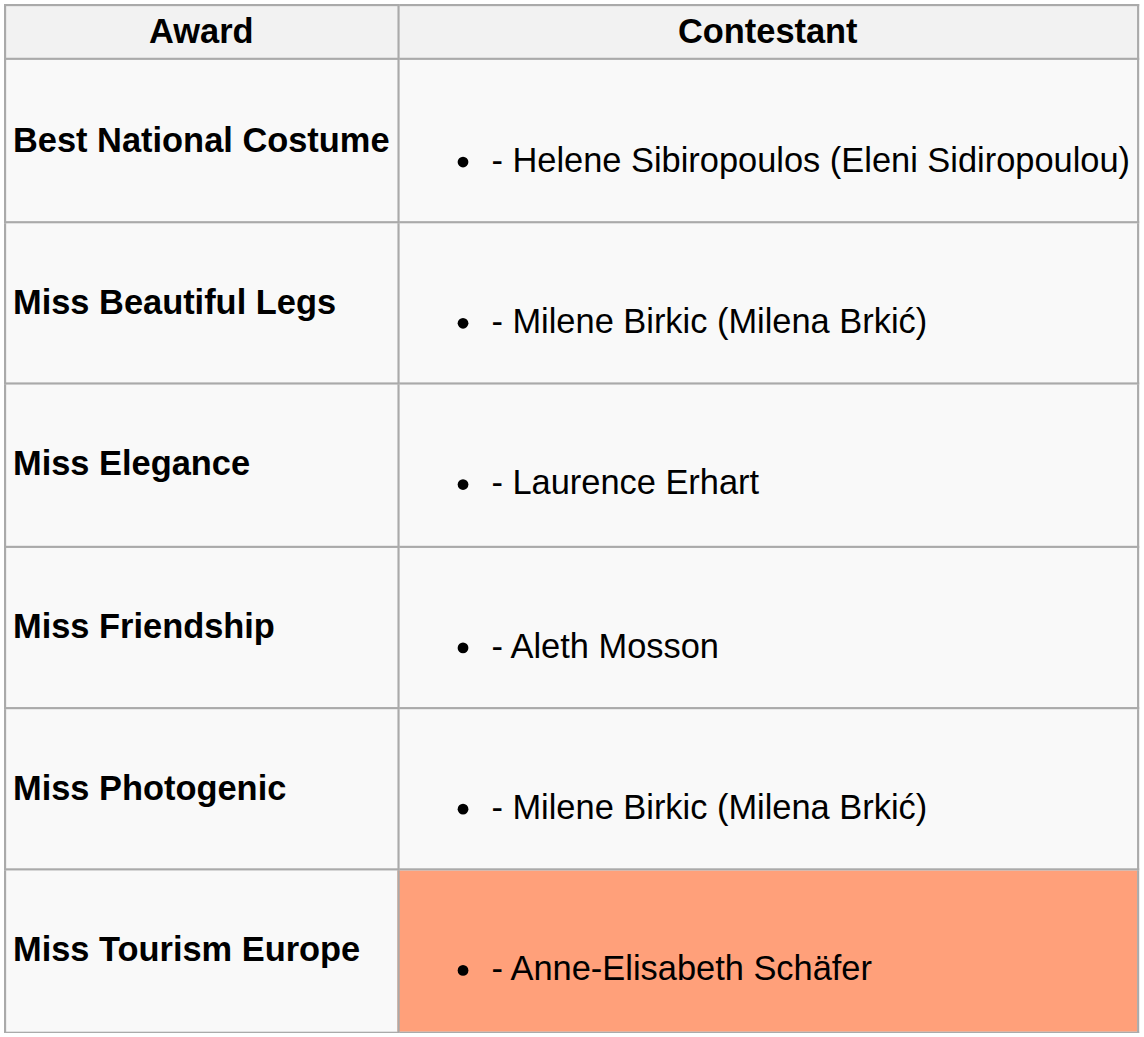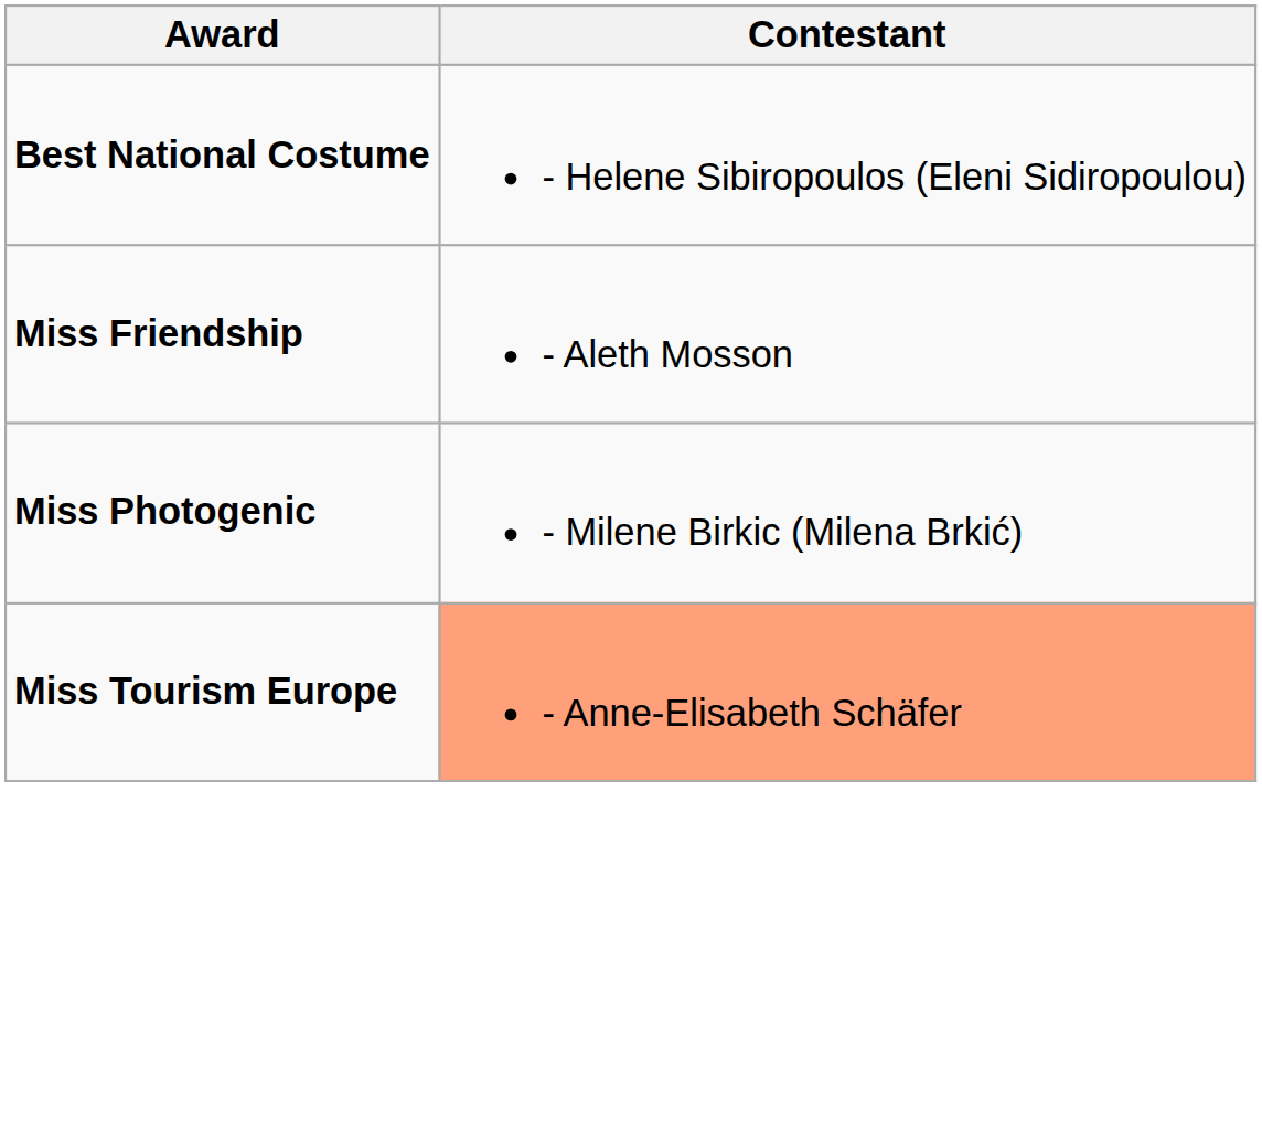 <table class="wikitable" border="1">
 <tr>
 <th>Award</th>
 <th>Contestant</th>
 </tr>
 <tr>
 <td><strong>Best National Costume</strong></td>
 <td><br><ul><li><strong></strong> - Helene Sibiropoulos (Eleni Sidiropoulou)</li></ul></td>
-</tr>
-<tr>
-<td><strong>Miss Beautiful Legs</strong></td>
-<td><br><ul><li><strong></strong> - Milene Birkic (Milena Brkić)</li></ul></td>
-</tr>
-<tr>
-<td><strong>Miss Elegance</strong></td>
-<td><br><ul><li><strong></strong> - Laurence Erhart</li></ul></td>
 </tr>
 <tr>
 <td><strong>Miss Friendship</strong></td>
 <td><br><ul><li><strong></strong> - Aleth Mosson</li></ul></td>
 </tr>
 <tr>
 <td><strong>Miss Photogenic</strong></td>
 <td><br><ul><li><strong></strong> - Milene Birkic (Milena Brkić)</li></ul></td>
 </tr>
 <tr>
 <td><strong>Miss Tourism Europe</strong></td>
 <td style="background: lightsalmon;"><br><ul><li><strong></strong> - Anne-Elisabeth Schäfer</li></ul></td>
 </tr>
 </table>
